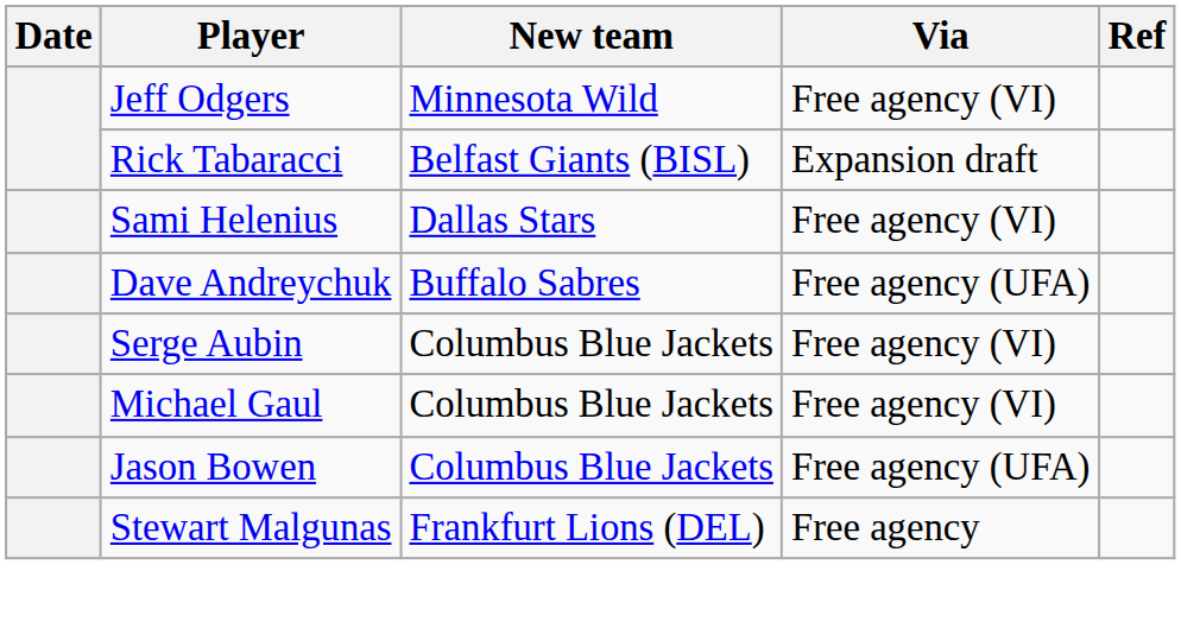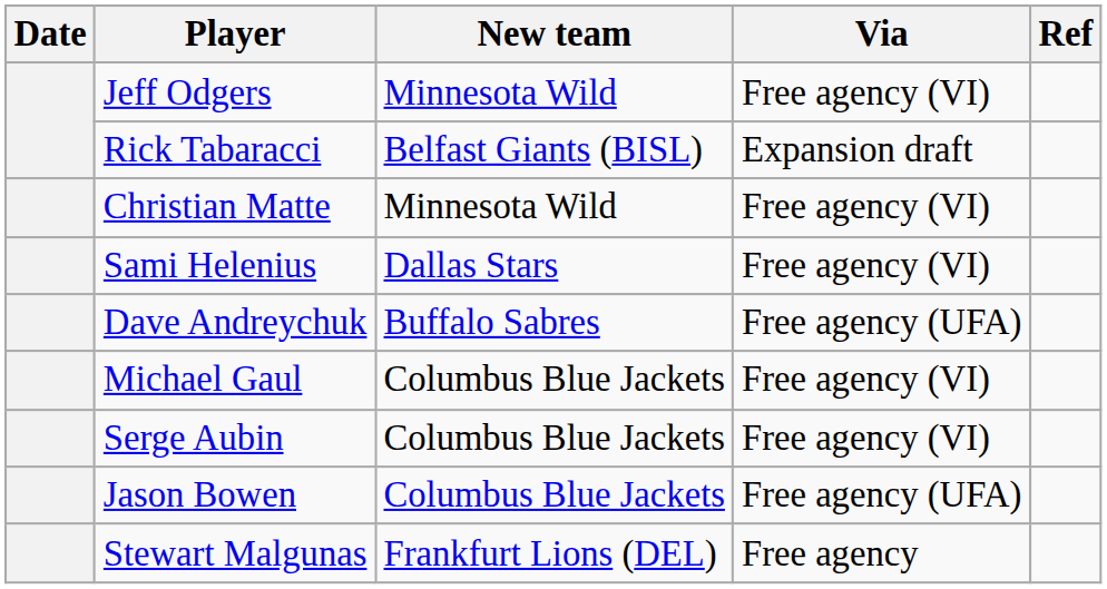 <table class="wikitable plainrowheaders">
 <tr style="background:#ddd; text-align:center;">
 <th>Date</th>
 <th>Player</th>
 <th>New team</th>
 <th>Via</th>
 <th>Ref</th>
 </tr>
 <tr>
 <th scope="row" rowspan=2></th>
 <td><a href='#'>Jeff Odgers</a></td>
 <td><a href='#'>Minnesota Wild</a></td>
 <td>Free agency (VI)</td>
 <td></td>
 </tr>
 <tr>
 <td><a href='#'>Rick Tabaracci</a></td>
 <td><a href='#'>Belfast Giants</a> (<a href='#'>BISL</a>)</td>
 <td>Expansion draft</td>
 <td></td>
 </tr>
 <tr>
 <th scope="row"></th>
+<td><a href='#'>Christian Matte</a></td>
+<td>Minnesota Wild</td>
+<td>Free agency (VI)</td>
+<td></td>
+</tr>
+<tr>
+<th scope="row"></th>
 <td><a href='#'>Sami Helenius</a></td>
 <td><a href='#'>Dallas Stars</a></td>
 <td>Free agency (VI)</td>
 <td></td>
 </tr>
 <tr>
 <th scope="row"></th>
 <td><a href='#'>Dave Andreychuk</a></td>
 <td><a href='#'>Buffalo Sabres</a></td>
 <td>Free agency (UFA)</td>
 <td></td>
 </tr>
 <tr>
 <th scope="row"></th>
-<td><a href='#'>Serge Aubin</a></td>
+<td><a href='#'>Michael Gaul</a></td>
 <td>Columbus Blue Jackets</td>
 <td>Free agency (VI)</td>
 <td></td>
 </tr>
 <tr>
 <th scope="row"></th>
-<td><a href='#'>Michael Gaul</a></td>
+<td><a href='#'>Serge Aubin</a></td>
 <td>Columbus Blue Jackets</td>
 <td>Free agency (VI)</td>
 <td></td>
 </tr>
 <tr>
 <th scope="row"></th>
 <td><a href='#'>Jason Bowen</a></td>
 <td><a href='#'>Columbus Blue Jackets</a></td>
 <td>Free agency (UFA)</td>
 <td></td>
 </tr>
 <tr>
 <th scope="row"></th>
 <td><a href='#'>Stewart Malgunas</a></td>
 <td><a href='#'>Frankfurt Lions</a> (<a href='#'>DEL</a>)</td>
 <td>Free agency</td>
 <td></td>
 </tr>
 </table>
